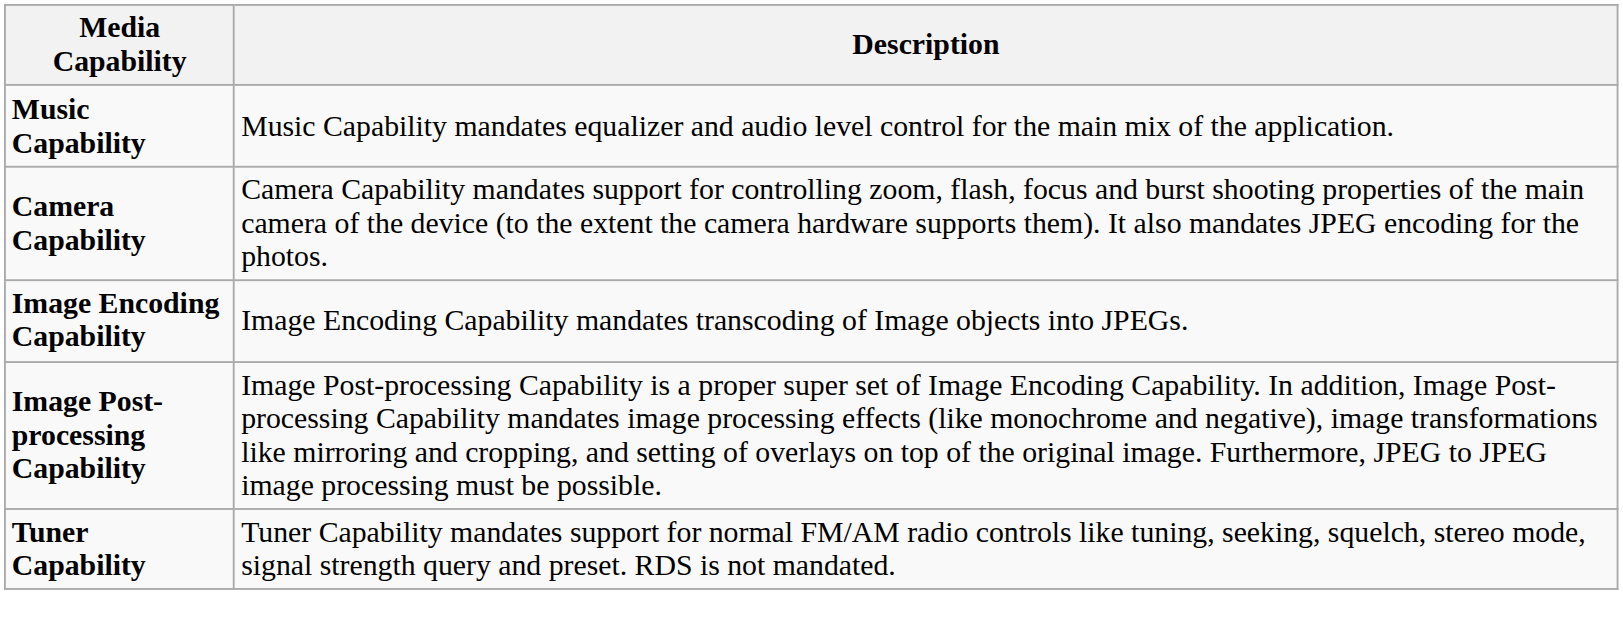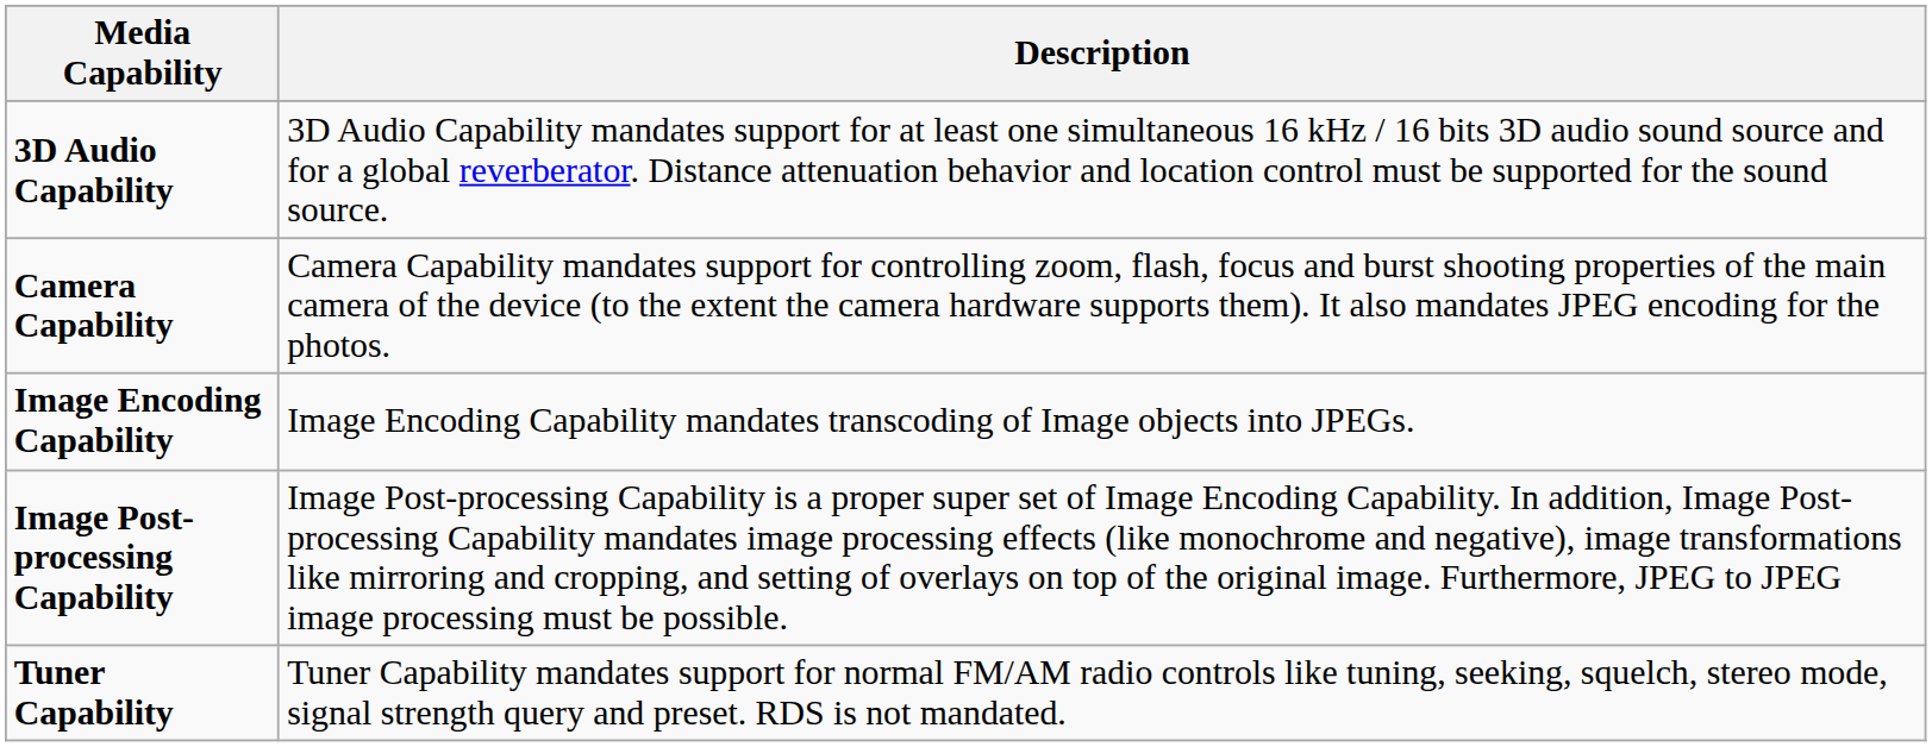 <table class="wikitable">
 <tr>
 <th>Media Capability</th>
 <th>Description</th>
 </tr>
 <tr>
-<td><strong>Music Capability</strong></td>
-<td>Music Capability mandates equalizer and audio level control for the main mix of the application.</td>
+<td><strong>3D Audio Capability</strong></td>
+<td>3D Audio Capability mandates support for at least one simultaneous 16 kHz / 16 bits 3D audio sound source and for a global <a href='#'>reverberator</a>. Distance attenuation behavior and location control must be supported for the sound source.</td>
 </tr>
 <tr>
 <td><strong>Camera Capability</strong></td>
 <td>Camera Capability mandates support for controlling zoom, flash, focus and burst shooting properties of the main camera of the device (to the extent the camera hardware supports them). It also mandates JPEG encoding for the photos.</td>
 </tr>
 <tr>
 <td><strong>Image Encoding Capability</strong></td>
 <td>Image Encoding Capability mandates transcoding of Image objects into JPEGs.</td>
 </tr>
 <tr>
 <td><strong>Image Post-processing Capability</strong></td>
 <td>Image Post-processing Capability is a proper super set of Image Encoding Capability. In addition, Image Post-processing Capability mandates image processing effects (like monochrome and negative), image transformations like mirroring and cropping, and setting of overlays on top of the original image. Furthermore, JPEG to JPEG image processing must be possible.</td>
 </tr>
 <tr>
 <td><strong>Tuner Capability</strong></td>
 <td>Tuner Capability mandates support for normal FM/AM radio controls like tuning, seeking, squelch, stereo mode, signal strength query and preset. RDS is not mandated.</td>
 </tr>
 </table>
